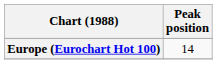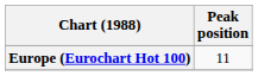 <table class="wikitable sortable plainrowheaders" style="text-align:center">
 <tr>
 <th>Chart (1988)</th>
 <th>Peak<br>position</th>
 </tr>
 <tr>
 </tr>
 <tr>
 <th scope="row">Europe (<a href='#'>Eurochart Hot 100</a>)</th>
-<td>14</td>
+<td>11</td>
 </tr>
 <tr>
 </tr>
 <tr>
 </tr>
 <tr>
 </tr>
 </table>
